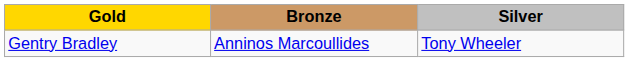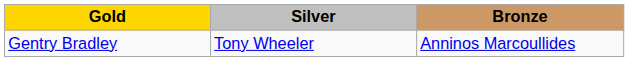 <table class="wikitable" style="text-align:left">
 <tr align="center">
 <td width=200 bgcolor=gold><strong>Gold</strong></td>
+<td width=200 bgcolor=silver><strong>Silver</strong></td>
 <td width=200 bgcolor=CC9966><strong>Bronze</strong></td>
-<td width=200 bgcolor=silver><strong>Silver</strong></td>
 </tr>
 <tr>
 <td><a href='#'>Gentry Bradley</a><br><em></em></td>
+<td><a href='#'>Tony Wheeler</a><br><em></em></td>
 <td><a href='#'>Anninos Marcoullides</a><br><em></em></td>
-<td><a href='#'>Tony Wheeler</a><br><em></em></td>
 </tr>
 </table>
